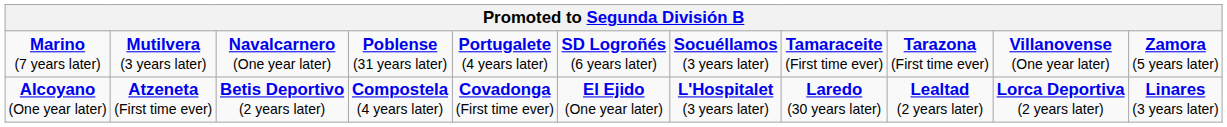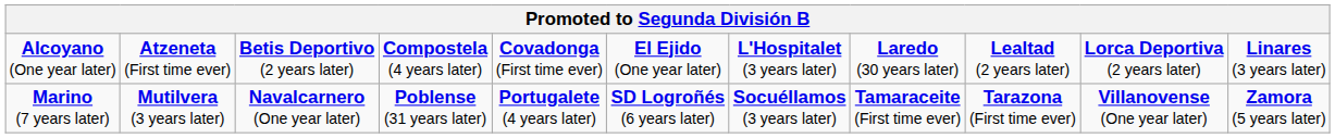 <table class="wikitable" style="text-align: center; margin: 0 auto;">
 <tr>
 <th colspan="11">Promoted to <a href='#'>Segunda División B</a></th>
+</tr>
+<tr>
+<td><strong><a href='#'>Alcoyano</a></strong><br><small>(One year later)</small></td>
+<td><strong><a href='#'>Atzeneta</a></strong><br><small>(First time ever)</small></td>
+<td><strong><a href='#'>Betis Deportivo</a></strong><br><small>(2 years later)</small></td>
+<td><strong><a href='#'>Compostela</a></strong><br><small>(4 years later)</small></td>
+<td><strong><a href='#'>Covadonga</a></strong><br><small>(First time ever)</small></td>
+<td><strong><a href='#'>El Ejido</a></strong><br><small>(One year later)</small></td>
+<td><strong><a href='#'>L'Hospitalet</a></strong><br><small>(3 years later)</small></td>
+<td><strong><a href='#'>Laredo</a></strong><br><small>(30 years later)</small></td>
+<td><strong><a href='#'>Lealtad</a></strong><br><small>(2 years later)</small></td>
+<td><strong><a href='#'>Lorca Deportiva</a></strong><br><small>(2 years later)</small></td>
+<td><strong><a href='#'>Linares</a></strong><br><small>(3 years later)</small></td>
 </tr>
 <tr>
 <td><strong><a href='#'>Marino</a></strong><br><small>(7 years later)</small></td>
 <td><strong><a href='#'>Mutilvera</a></strong><br><small>(3 years later)</small></td>
 <td><strong><a href='#'>Navalcarnero</a></strong><br><small>(One year later)</small></td>
 <td><strong><a href='#'>Poblense</a></strong><br><small>(31 years later)</small></td>
 <td><strong><a href='#'>Portugalete</a></strong><br><small>(4 years later)</small></td>
 <td><strong><a href='#'>SD Logroñés</a></strong><br><small>(6 years later)</small></td>
 <td><strong><a href='#'>Socuéllamos</a></strong><br><small>(3 years later)</small></td>
 <td><strong><a href='#'>Tamaraceite</a></strong><br><small>(First time ever)</small></td>
 <td><strong><a href='#'>Tarazona</a></strong><br><small>(First time ever)</small></td>
 <td><strong><a href='#'>Villanovense</a></strong><br><small>(One year later)</small></td>
 <td><strong><a href='#'>Zamora</a></strong><br><small>(5 years later)</small></td>
 </tr>
-<tr>
-<td><strong><a href='#'>Alcoyano</a></strong><br><small>(One year later)</small></td>
-<td><strong><a href='#'>Atzeneta</a></strong><br><small>(First time ever)</small></td>
-<td><strong><a href='#'>Betis Deportivo</a></strong><br><small>(2 years later)</small></td>
-<td><strong><a href='#'>Compostela</a></strong><br><small>(4 years later)</small></td>
-<td><strong><a href='#'>Covadonga</a></strong><br><small>(First time ever)</small></td>
-<td><strong><a href='#'>El Ejido</a></strong><br><small>(One year later)</small></td>
-<td><strong><a href='#'>L'Hospitalet</a></strong><br><small>(3 years later)</small></td>
-<td><strong><a href='#'>Laredo</a></strong><br><small>(30 years later)</small></td>
-<td><strong><a href='#'>Lealtad</a></strong><br><small>(2 years later)</small></td>
-<td><strong><a href='#'>Lorca Deportiva</a></strong><br><small>(2 years later)</small></td>
-<td><strong><a href='#'>Linares</a></strong><br><small>(3 years later)</small></td>
-</tr>
 </table>
